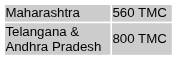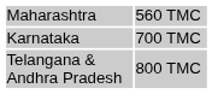 <table border="0" align="center">
 <tr>
 <th width=125></th>
 <th width=70></th>
 </tr>
 <tr bgcolor=#CCCCCC>
 <td>Maharashtra</td>
 <td>560 TMC</td>
 </tr>
 <tr bgcolor=#CCCCCC>
+<td>Karnataka</td>
+<td>700 TMC</td>
+</tr>
+<tr bgcolor=#CCCCCC>
 <td>Telangana & Andhra Pradesh</td>
 <td>800 TMC</td>
 </tr>
 </table>
